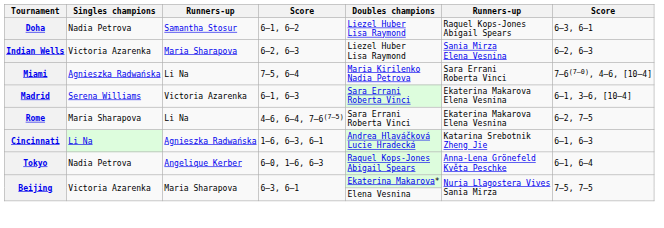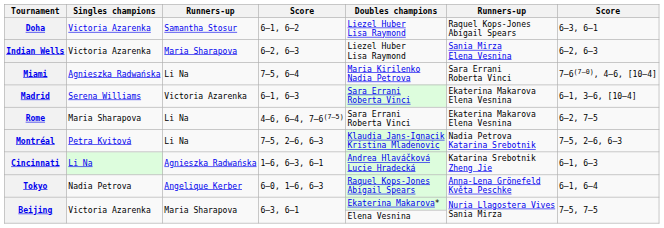 <table class="wikitable plainrowheaders">
 <tr>
 <th scope="col" style="min-width:7em">Tournament</th>
 <th scope="col">Singles champions</th>
 <th scope="col">Runners-up</th>
 <th scope="col">Score</th>
 <th scope="col">Doubles champions</th>
 <th scope="col">Runners-up</th>
 <th scope="col">Score</th>
 </tr>
 <tr>
 <th scope="row"><strong><a href='#'>Doha</a></strong><br></th>
-<td> Nadia Petrova</td>
+<td> <a href='#'>Victoria Azarenka</a></td>
 <td> <a href='#'>Samantha Stosur</a></td>
 <td>6–1, 6–2</td>
 <td> <a href='#'>Liezel Huber</a> <br>  <a href='#'>Lisa Raymond</a></td>
 <td> Raquel Kops-Jones <br>  Abigail Spears</td>
 <td>6–3, 6–1</td>
 </tr>
 <tr>
 <th scope="row"><strong><a href='#'>Indian Wells</a></strong><br></th>
 <td> Victoria Azarenka</td>
 <td> <a href='#'>Maria Sharapova</a></td>
 <td>6–2, 6–3</td>
 <td> Liezel Huber <br>  Lisa Raymond</td>
 <td> <a href='#'>Sania Mirza</a> <br>  <a href='#'>Elena Vesnina</a></td>
 <td>6–2, 6–3</td>
 </tr>
 <tr>
 <th scope="row"><strong><a href='#'>Miami</a></strong><br></th>
 <td> <a href='#'>Agnieszka Radwańska</a></td>
 <td> Li Na</td>
 <td>7–5, 6–4</td>
 <td> <a href='#'>Maria Kirilenko</a> <br>  <a href='#'>Nadia Petrova</a></td>
 <td> Sara Errani <br>  Roberta Vinci</td>
 <td>7–6<sup>(7–0)</sup>, 4–6, [10–4]</td>
 </tr>
 <tr>
 <th scope="row"><strong><a href='#'>Madrid</a></strong><br></th>
 <td> <a href='#'>Serena Williams</a></td>
 <td> Victoria Azarenka</td>
 <td>6–1, 6–3</td>
 <td style="background:#ddfddd"> <a href='#'>Sara Errani</a> <br>  <a href='#'>Roberta Vinci</a></td>
 <td> Ekaterina Makarova <br>  Elena Vesnina</td>
 <td>6–1, 3–6, [10–4]</td>
 </tr>
 <tr>
 <th scope="row"><strong><a href='#'>Rome</a></strong><br></th>
 <td> Maria Sharapova</td>
 <td> Li Na</td>
 <td>4–6, 6–4, 7–6<sup>(7–5)</sup></td>
 <td> Sara Errani <br>  Roberta Vinci</td>
 <td> Ekaterina Makarova <br>  Elena Vesnina</td>
 <td>6–2, 7–5</td>
 </tr>
 <tr>
+<th scope="row"><strong><a href='#'>Montréal</a></strong><br></th>
+<td> <a href='#'>Petra Kvitová</a></td>
+<td> Li Na</td>
+<td>7–5, 2–6, 6–3</td>
+<td style="background:#ddfddd"> <a href='#'>Klaudia Jans-Ignacik</a> <br>  <a href='#'>Kristina Mladenovic</a></td>
+<td> Nadia Petrova <br>  <a href='#'>Katarina Srebotnik</a></td>
+<td>7–5, 2–6, 6–3</td>
+</tr>
+<tr>
 <th scope="row"><strong><a href='#'>Cincinnati</a></strong><br></th>
 <td style="background:#ddfddd"> <a href='#'>Li Na</a></td>
 <td> <a href='#'>Agnieszka Radwańska</a></td>
 <td>1–6, 6–3, 6–1</td>
 <td style="background:#ddfddd"> <a href='#'>Andrea Hlaváčková</a> <br>  <a href='#'>Lucie Hradecká</a></td>
 <td> Katarina Srebotnik <br>  <a href='#'>Zheng Jie</a></td>
 <td>6–1, 6–3</td>
 </tr>
 <tr>
 <th scope="row"><strong><a href='#'>Tokyo</a></strong><br></th>
 <td> Nadia Petrova</td>
 <td> <a href='#'>Angelique Kerber</a></td>
 <td>6–0, 1–6, 6–3</td>
 <td style="background:#ddfddd"> <a href='#'>Raquel Kops-Jones</a> <br>  <a href='#'>Abigail Spears</a></td>
 <td> <a href='#'>Anna-Lena Grönefeld</a> <br>  <a href='#'>Květa Peschke</a></td>
 <td>6–1, 6–4</td>
 </tr>
 <tr>
 <th scope="row" rowspan=2><strong><a href='#'>Beijing</a></strong><br></th>
 <td rowspan="2"> Victoria Azarenka</td>
 <td rowspan="2"> Maria Sharapova</td>
 <td rowspan="2">6–3, 6–1</td>
 <td style="background:#ddfddd"> <a href='#'>Ekaterina Makarova</a>*</td>
 <td rowspan="2"> <a href='#'>Nuria Llagostera Vives</a> <br>  Sania Mirza</td>
 <td rowspan="2">7–5, 7–5</td>
 </tr>
 <tr>
 <td> Elena Vesnina</td>
 </tr>
 </table>
